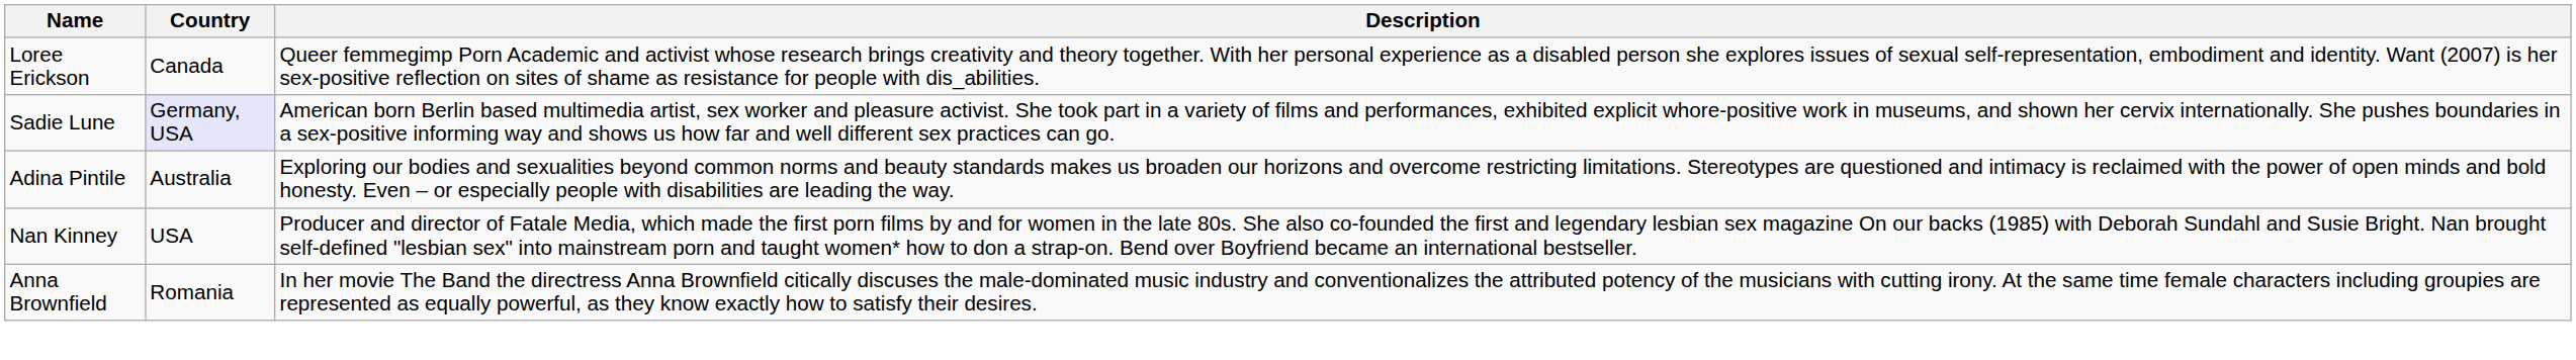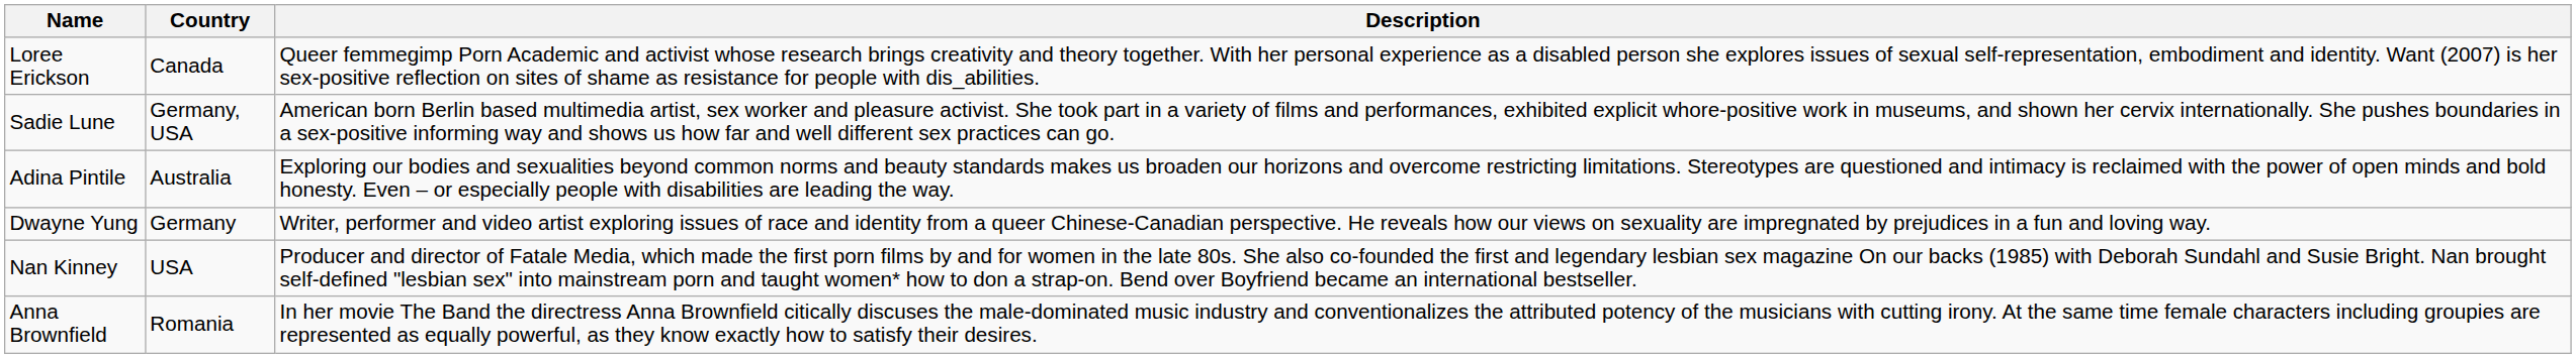 <table class="wikitable">
 <tr>
 <th>Name</th>
 <th>Country</th>
 <th>Description</th>
 </tr>
 <tr>
 <td>Loree Erickson</td>
 <td>Canada</td>
 <td>Queer femmegimp Porn Academic and activist whose research brings creativity and theory together. With her personal experience as a disabled person she explores issues of sexual self-representation, embodiment and identity. Want (2007) is her sex-positive reflection on sites of shame as resistance for people with dis_abilities.</td>
 </tr>
 <tr>
 <td>Sadie Lune</td>
-<td style="background: lavender;">Germany, USA</td>
+<td>Germany, USA</td>
 <td>American born Berlin based multimedia artist, sex worker and pleasure activist. She took part in a variety of films and performances, exhibited explicit whore-positive work in museums, and shown her cervix internationally. She pushes boundaries in a sex-positive informing way and shows us how far and well different sex practices can go.</td>
 </tr>
 <tr>
 <td>Adina Pintile</td>
 <td>Australia</td>
 <td>Exploring our bodies and sexualities beyond common norms and beauty standards makes us broaden our horizons and overcome restricting limitations. Stereotypes are questioned and intimacy is reclaimed with the power of open minds and bold honesty. Even – or especially people with disabilities are leading the way.</td>
+</tr>
+<tr>
+<td>Dwayne Yung</td>
+<td>Germany</td>
+<td>Writer, performer and video artist exploring issues of race and identity from a queer Chinese-Canadian perspective. He reveals how our views on sexuality are impregnated by prejudices in a fun and loving way.</td>
 </tr>
 <tr>
 <td>Nan Kinney</td>
 <td>USA</td>
 <td>Producer and director of Fatale Media, which made the first porn films by and for women in the late 80s. She also co-founded the first and legendary lesbian sex magazine On our backs (1985) with Deborah Sundahl and Susie Bright. Nan brought self-defined "lesbian sex" into mainstream porn and taught women* how to don a strap-on. Bend over Boyfriend became an international bestseller.</td>
 </tr>
 <tr>
 <td>Anna Brownfield</td>
 <td>Romania</td>
 <td>In her movie The Band the directress Anna Brownfield citically discuses the male-dominated music industry and conventionalizes the attributed potency of the musicians with cutting irony. At the same time female characters including groupies are represented as equally powerful, as they know exactly how to satisfy their desires.</td>
 </tr>
 </table>
